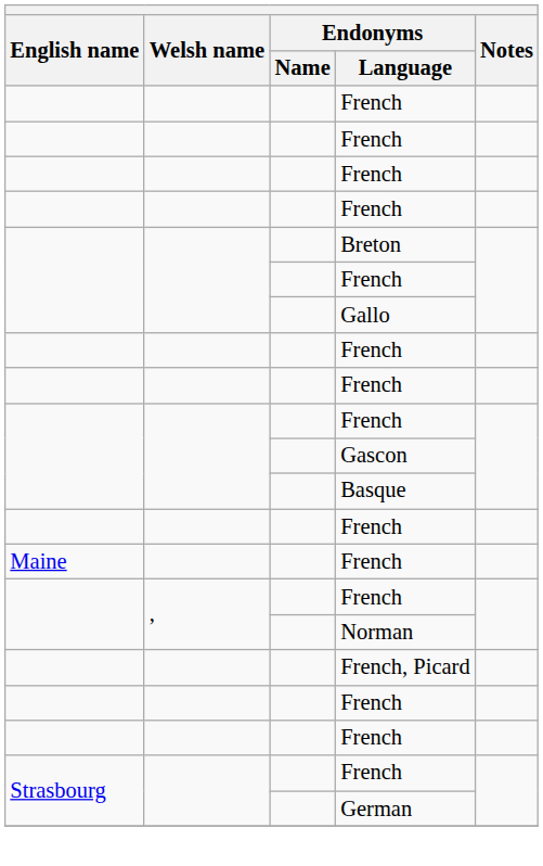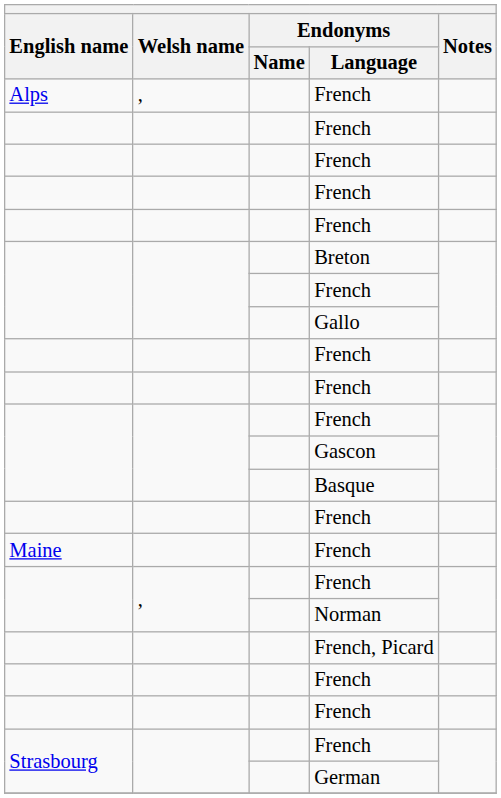 <table class="wikitable sortable">
 <tr>
 <th colspan="5"> </th>
 </tr>
 <tr>
 <th rowspan="2">English name</th>
 <th rowspan="2">Welsh name</th>
 <th colspan="2">Endonyms</th>
 <th rowspan="2" class="unsortable">Notes</th>
 </tr>
 <tr>
 <th>Name</th>
 <th>Language</th>
+</tr>
+<tr>
+<td><a href='#'>Alps</a></td>
+<td>, </td>
+<td></td>
+<td>French</td>
+<td></td>
 </tr>
 <tr>
 <td></td>
 <td></td>
 <td></td>
 <td>French</td>
 <td></td>
 </tr>
 <tr>
 <td></td>
 <td></td>
 <td></td>
 <td>French</td>
 <td></td>
 </tr>
 <tr>
 <td></td>
 <td></td>
 <td></td>
 <td>French</td>
 <td></td>
 </tr>
 <tr>
 <td></td>
 <td></td>
 <td></td>
 <td>French</td>
 <td></td>
 </tr>
 <tr>
 <td rowspan="3"></td>
 <td rowspan="3"></td>
 <td></td>
 <td>Breton</td>
 <td rowspan="3"></td>
 </tr>
 <tr>
 <td></td>
 <td>French</td>
 </tr>
 <tr>
 <td></td>
 <td>Gallo</td>
 </tr>
 <tr>
 <td></td>
 <td></td>
 <td></td>
 <td>French</td>
 <td></td>
 </tr>
 <tr>
 <td></td>
 <td></td>
 <td></td>
 <td>French</td>
 <td></td>
 </tr>
 <tr>
 <td rowspan="3"></td>
 <td rowspan="3"></td>
 <td></td>
 <td>French</td>
 <td rowspan="3"></td>
 </tr>
 <tr>
 <td></td>
 <td>Gascon</td>
 </tr>
 <tr>
 <td></td>
 <td>Basque</td>
 </tr>
 <tr>
 <td></td>
 <td></td>
 <td></td>
 <td>French</td>
 <td></td>
 </tr>
 <tr>
 <td><a href='#'>Maine</a></td>
 <td></td>
 <td></td>
 <td>French</td>
 <td></td>
 </tr>
 <tr>
 <td rowspan="2"></td>
 <td rowspan="2">, </td>
 <td></td>
 <td>French</td>
 <td rowspan="2"></td>
 </tr>
 <tr>
 <td></td>
 <td>Norman</td>
 </tr>
 <tr>
 <td></td>
 <td></td>
 <td></td>
 <td>French, Picard</td>
 <td></td>
 </tr>
 <tr>
 <td></td>
 <td></td>
 <td></td>
 <td>French</td>
 <td></td>
 </tr>
 <tr>
 <td></td>
 <td></td>
 <td></td>
 <td>French</td>
 <td></td>
 </tr>
 <tr>
 <td rowspan="2"><a href='#'>Strasbourg</a></td>
 <td rowspan="2"></td>
 <td></td>
 <td>French</td>
 <td rowspan ="2"></td>
 </tr>
 <tr>
 <td></td>
 <td>German</td>
 </tr>
 <tr>
 </tr>
 </table>
